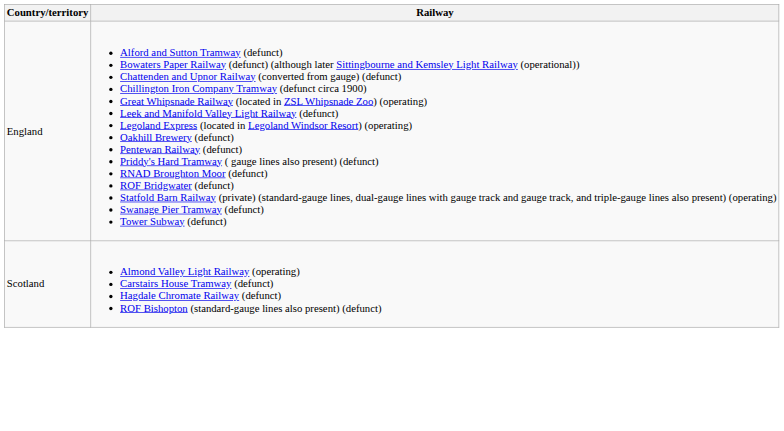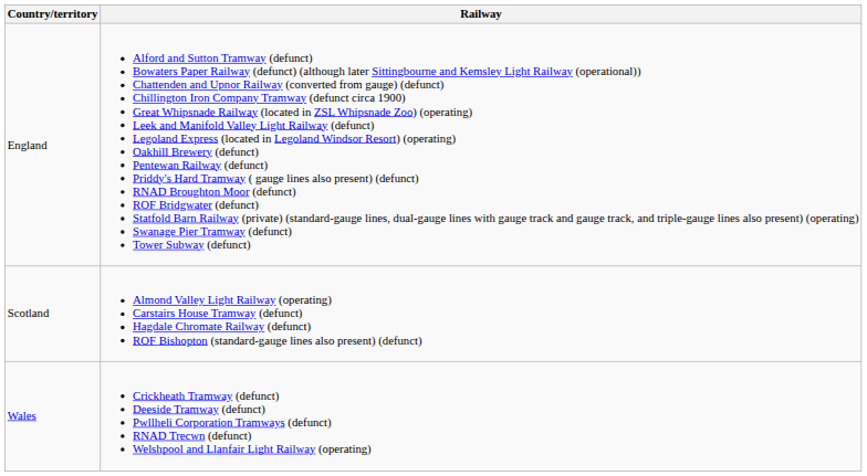 <table class=wikitable>
 <tr>
 <th>Country/territory</th>
 <th>Railway</th>
 </tr>
 <tr>
 <td>England</td>
 <td><br><ul><li><a href='#'>Alford and Sutton Tramway</a> (defunct)</li><li><a href='#'>Bowaters Paper Railway</a> (defunct) (although later <a href='#'>Sittingbourne and Kemsley Light Railway</a> (operational))</li><li><a href='#'>Chattenden and Upnor Railway</a> (converted from  gauge) (defunct)</li><li><a href='#'>Chillington Iron Company Tramway</a> (defunct circa 1900)</li><li><a href='#'>Great Whipsnade Railway</a> (located in <a href='#'>ZSL Whipsnade Zoo</a>) (operating)</li><li><a href='#'>Leek and Manifold Valley Light Railway</a> (defunct)</li><li><a href='#'>Legoland Express</a> (located in <a href='#'>Legoland Windsor Resort</a>) (operating)</li><li><a href='#'>Oakhill Brewery</a> (defunct)</li><li><a href='#'>Pentewan Railway</a> (defunct)</li><li><a href='#'>Priddy's Hard Tramway</a> ( gauge lines also present) (defunct)</li><li><a href='#'>RNAD Broughton Moor</a> (defunct)</li><li><a href='#'>ROF Bridgwater</a> (defunct)</li><li><a href='#'>Statfold Barn Railway</a> (private) (standard-gauge lines, dual-gauge lines with  gauge track and  gauge track, and triple-gauge lines also present) (operating)</li><li><a href='#'>Swanage Pier Tramway</a> (defunct)</li><li><a href='#'>Tower Subway</a> (defunct)</li></ul></td>
 </tr>
 <tr>
 <td>Scotland</td>
 <td><br><ul><li><a href='#'>Almond Valley Light Railway</a> (operating)</li><li><a href='#'>Carstairs House Tramway</a> (defunct)</li><li><a href='#'>Hagdale Chromate Railway</a> (defunct)</li><li><a href='#'>ROF Bishopton</a> (standard-gauge lines also present) (defunct)</li></ul></td>
 </tr>
+<tr>
+<td><a href='#'>Wales</a></td>
+<td><br><ul><li><a href='#'>Crickheath Tramway</a> (defunct)</li><li><a href='#'>Deeside Tramway</a> (defunct)</li><li><a href='#'>Pwllheli Corporation Tramways</a> (defunct)</li><li><a href='#'>RNAD Trecwn</a> (defunct)</li><li><a href='#'>Welshpool and Llanfair Light Railway</a> (operating)</li></ul></td>
+</tr>
 </table>
